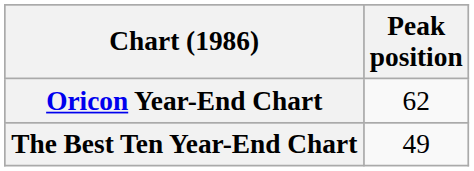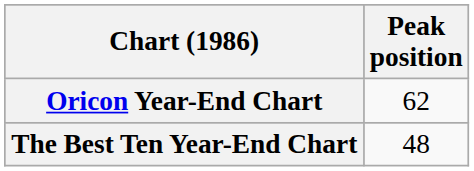 <table class="wikitable plainrowheaders" style="text-align:center;">
 <tr>
 <th>Chart (1986)</th>
 <th>Peak<br>position</th>
 </tr>
 <tr>
 <th scope="row"><a href='#'>Oricon</a> Year-End Chart</th>
 <td>62</td>
 </tr>
 <tr>
 <th scope="row">The Best Ten Year-End Chart</th>
-<td>49</td>
+<td>48</td>
 </tr>
 </table>
